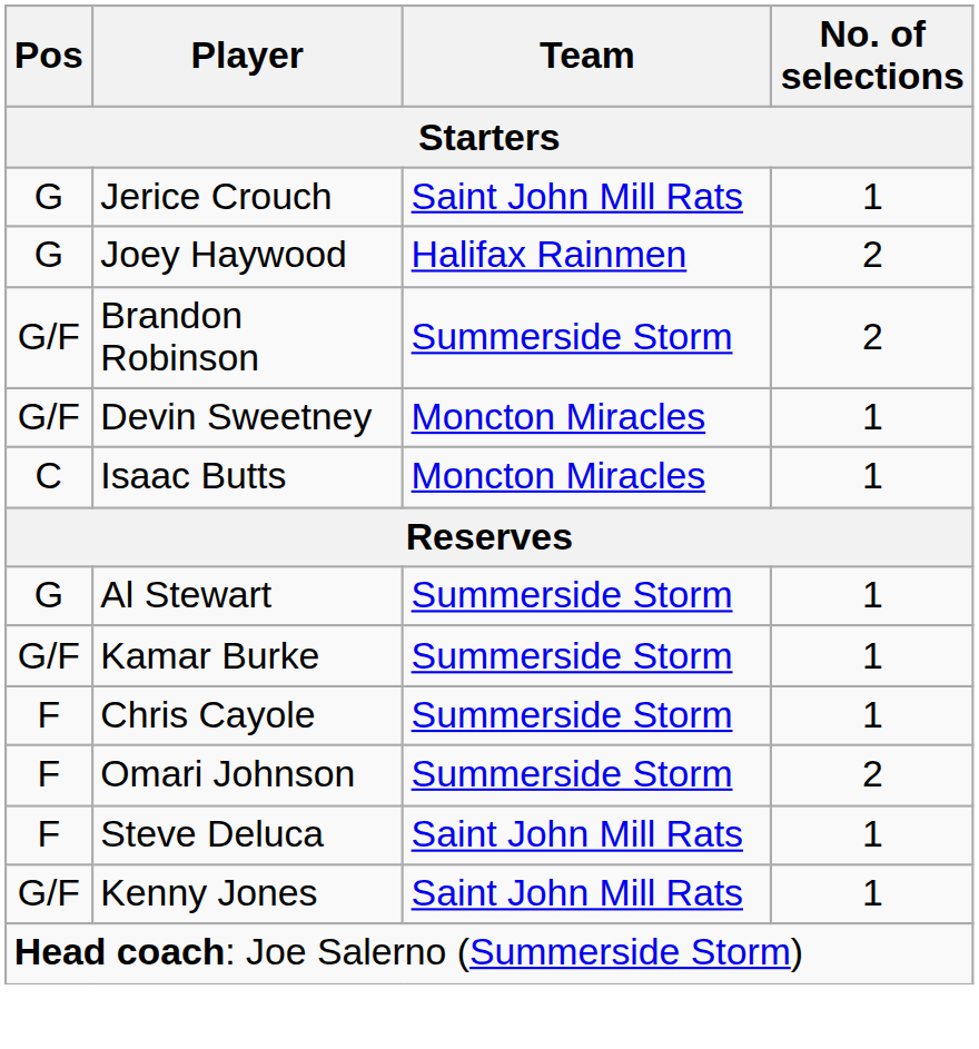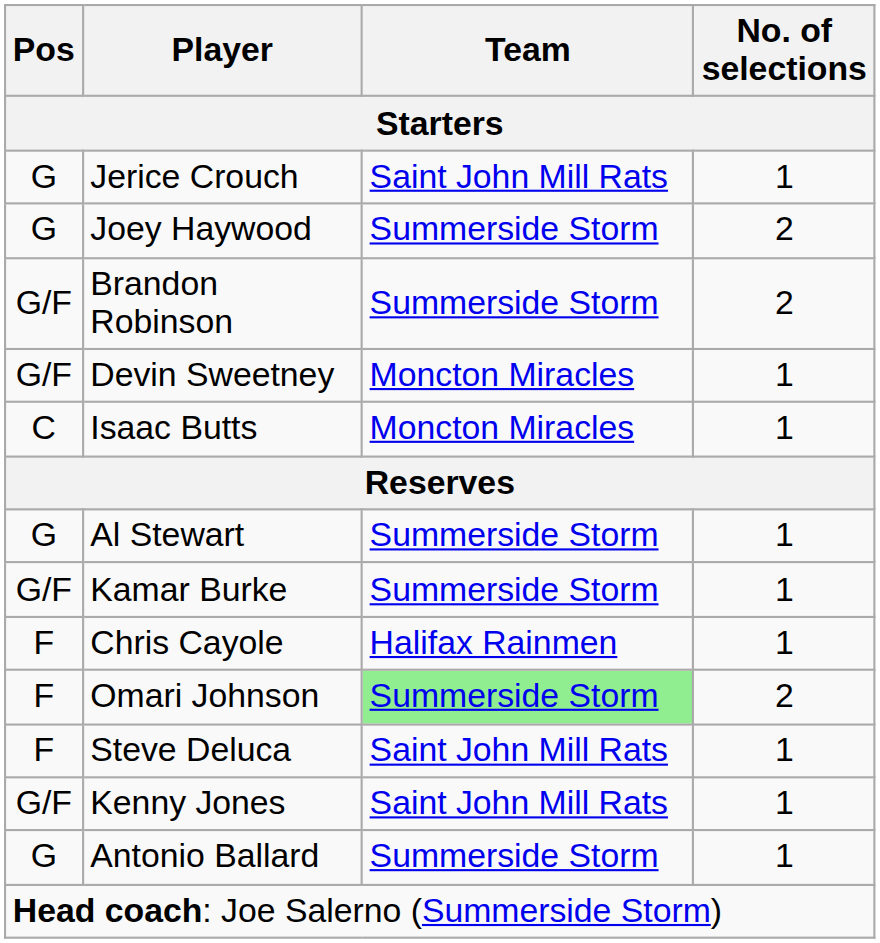 <table class="wikitable" style="text-align:center">
 <tr>
 <th scope="col" style="width:25px;">Pos</th>
 <th scope="col" style="width:125px;">Player</th>
 <th scope="col" style="width:150px;">Team</th>
 <th scope="col" style="width:75px;">No. of selections</th>
 </tr>
 <tr>
 <th scope="col" colspan="4">Starters</th>
 </tr>
 <tr>
 <td>G</td>
 <td style="text-align:left">Jerice Crouch</td>
 <td style="text-align:left"><a href='#'>Saint John Mill Rats</a></td>
 <td>1</td>
 </tr>
 <tr>
 <td>G</td>
 <td style="text-align:left">Joey Haywood</td>
-<td style="text-align:left"><a href='#'>Halifax Rainmen</a></td>
+<td style="text-align:left"><a href='#'>Summerside Storm</a></td>
 <td>2</td>
 </tr>
 <tr>
 <td>G/F</td>
 <td style="text-align:left">Brandon Robinson</td>
 <td style="text-align:left"><a href='#'>Summerside Storm</a></td>
 <td>2</td>
 </tr>
 <tr>
 <td>G/F</td>
 <td style="text-align:left">Devin Sweetney</td>
 <td style="text-align:left"><a href='#'>Moncton Miracles</a></td>
 <td>1</td>
 </tr>
 <tr>
 <td>C</td>
 <td style="text-align:left">Isaac Butts</td>
 <td style="text-align:left"><a href='#'>Moncton Miracles</a></td>
 <td>1</td>
 </tr>
 <tr>
 <th scope="col" colspan="4">Reserves</th>
 </tr>
 <tr>
 <td>G</td>
 <td style="text-align:left">Al Stewart</td>
 <td style="text-align:left"><a href='#'>Summerside Storm</a></td>
 <td>1</td>
 </tr>
 <tr>
 <td>G/F</td>
 <td style="text-align:left">Kamar Burke</td>
 <td style="text-align:left"><a href='#'>Summerside Storm</a></td>
 <td>1</td>
 </tr>
 <tr>
 <td>F</td>
 <td style="text-align:left">Chris Cayole</td>
-<td style="text-align:left"><a href='#'>Summerside Storm</a></td>
+<td style="text-align:left"><a href='#'>Halifax Rainmen</a></td>
 <td>1</td>
 </tr>
 <tr>
 <td>F</td>
 <td style="text-align:left">Omari Johnson</td>
-<td style="text-align:left"><a href='#'>Summerside Storm</a></td>
+<td style="background: lightgreen; text-align:left"><a href='#'>Summerside Storm</a></td>
 <td>2</td>
 </tr>
 <tr>
 <td>F</td>
 <td style="text-align:left">Steve Deluca</td>
 <td style="text-align:left"><a href='#'>Saint John Mill Rats</a></td>
 <td>1</td>
 </tr>
 <tr>
 <td>G/F</td>
 <td style="text-align:left">Kenny Jones</td>
 <td style="text-align:left"><a href='#'>Saint John Mill Rats</a></td>
 <td>1</td>
 </tr>
 <tr>
+<td>G</td>
+<td style="text-align:left">Antonio Ballard</td>
+<td style="text-align:left"><a href='#'>Summerside Storm</a></td>
+<td>1</td>
+</tr>
+<tr>
 <td style="text-align:left" colspan="4"><strong>Head coach</strong>: Joe Salerno (<a href='#'>Summerside Storm</a>)</td>
 </tr>
 </table>
